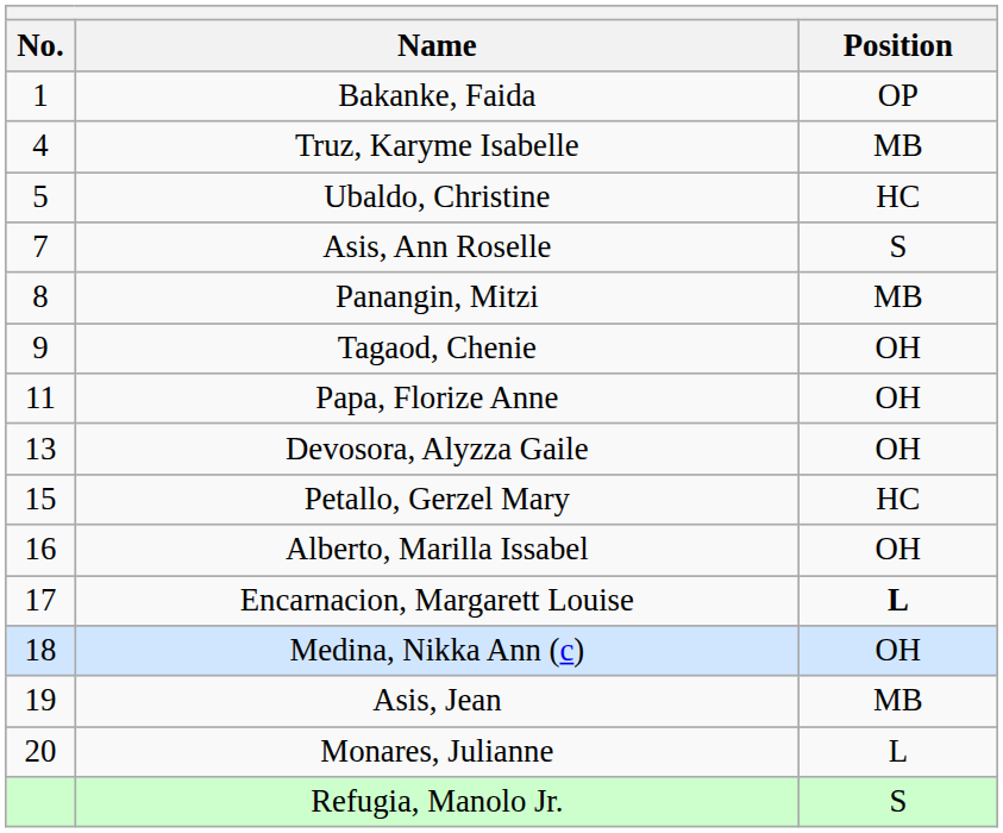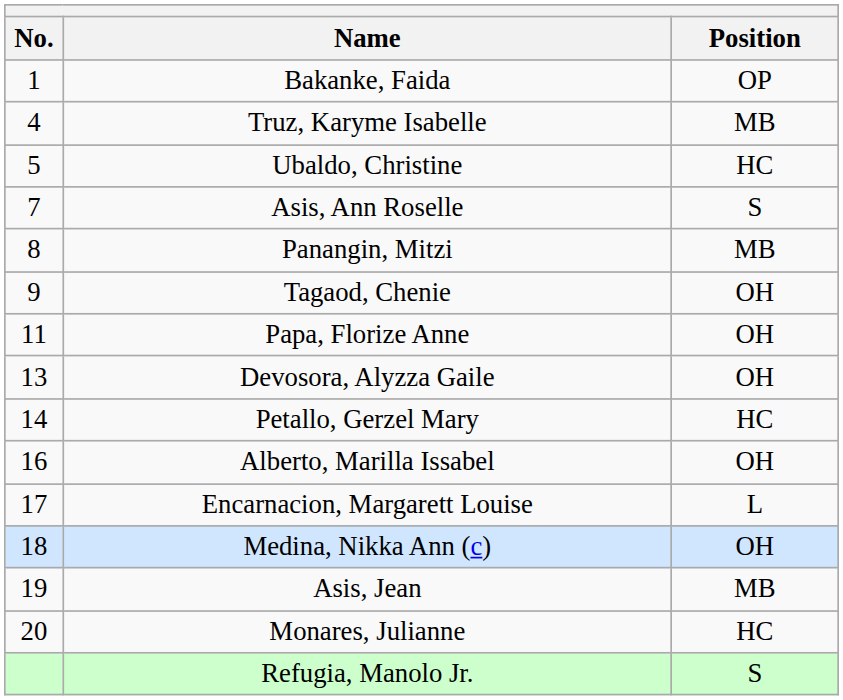 <table class="wikitable mw-collapsible mw-collapsed" style="text-align:center; width:500px; border:none">
 <tr>
 <th style="text-align:center" colspan="3"></th>
 </tr>
 <tr>
 <th style="width:7%">No.</th>
 <th>Name</th>
 <th style="width:20%">Position</th>
 </tr>
 <tr>
 <td>1</td>
 <td>Bakanke, Faida</td>
 <td>OP</td>
 </tr>
 <tr>
 <td>4</td>
 <td>Truz, Karyme Isabelle</td>
 <td>MB</td>
 </tr>
 <tr>
 <td>5</td>
 <td>Ubaldo, Christine</td>
 <td>HC</td>
 </tr>
 <tr>
 <td>7</td>
 <td>Asis, Ann Roselle</td>
 <td>S</td>
 </tr>
 <tr>
 <td>8</td>
 <td>Panangin, Mitzi</td>
 <td>MB</td>
 </tr>
 <tr>
 <td>9</td>
 <td>Tagaod, Chenie</td>
 <td>OH</td>
 </tr>
 <tr>
 <td>11</td>
 <td>Papa, Florize Anne</td>
 <td>OH</td>
 </tr>
 <tr>
 <td>13</td>
 <td>Devosora, Alyzza Gaile</td>
 <td>OH</td>
 </tr>
 <tr>
-<td>15</td>
+<td>14</td>
 <td>Petallo, Gerzel Mary</td>
 <td>HC</td>
 </tr>
 <tr>
 <td>16</td>
 <td>Alberto, Marilla Issabel</td>
 <td>OH</td>
 </tr>
 <tr>
 <td>17</td>
 <td>Encarnacion, Margarett Louise</td>
-<td><strong>L</strong></td>
+<td>L</td>
 </tr>
 <tr bgcolor=#D0E6FF>
 <td>18</td>
 <td>Medina, Nikka Ann (<a href='#'>c</a>)</td>
 <td>OH</td>
 </tr>
 <tr>
 <td>19</td>
 <td>Asis, Jean</td>
 <td>MB</td>
 </tr>
 <tr>
 <td>20</td>
 <td>Monares, Julianne</td>
-<td>L</td>
+<td>HC</td>
 </tr>
 <tr bgcolor=#CCFFCC>
 <td></td>
 <td>Refugia, Manolo Jr.</td>
 <td>S</td>
 </tr>
 </table>
